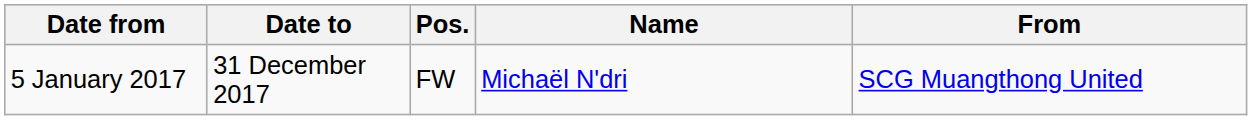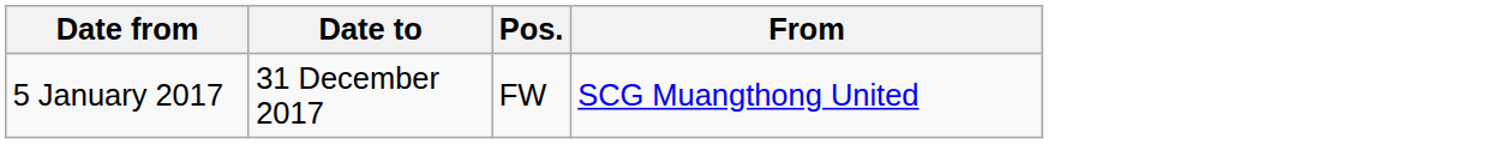 <table class="wikitable">
 <tr>
 <th width="120">Date from</th>
 <th width="120">Date to</th>
 <th>Pos.</th>
-<th width="230">Name</th>
 <th width="240">From</th>
 </tr>
 <tr>
 <td>5 January 2017</td>
 <td>31 December 2017</td>
 <td>FW</td>
-<td> <a href='#'>Michaël N'dri</a></td>
 <td> <a href='#'>SCG Muangthong United</a></td>
 </tr>
 </table>
